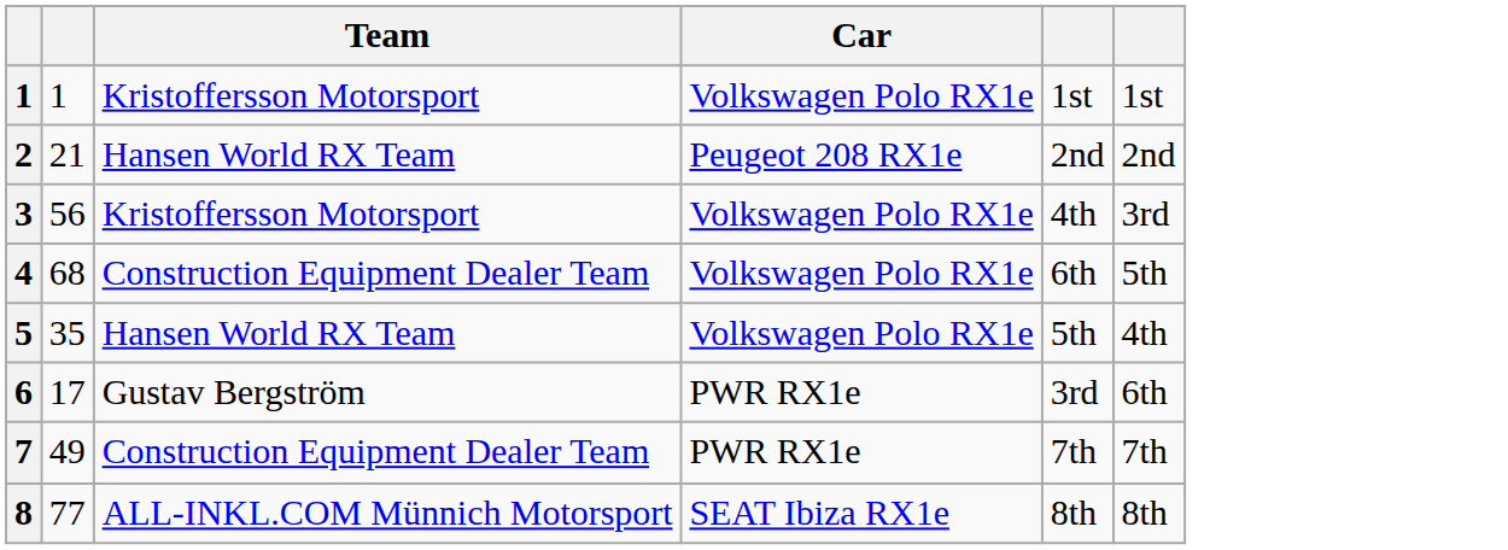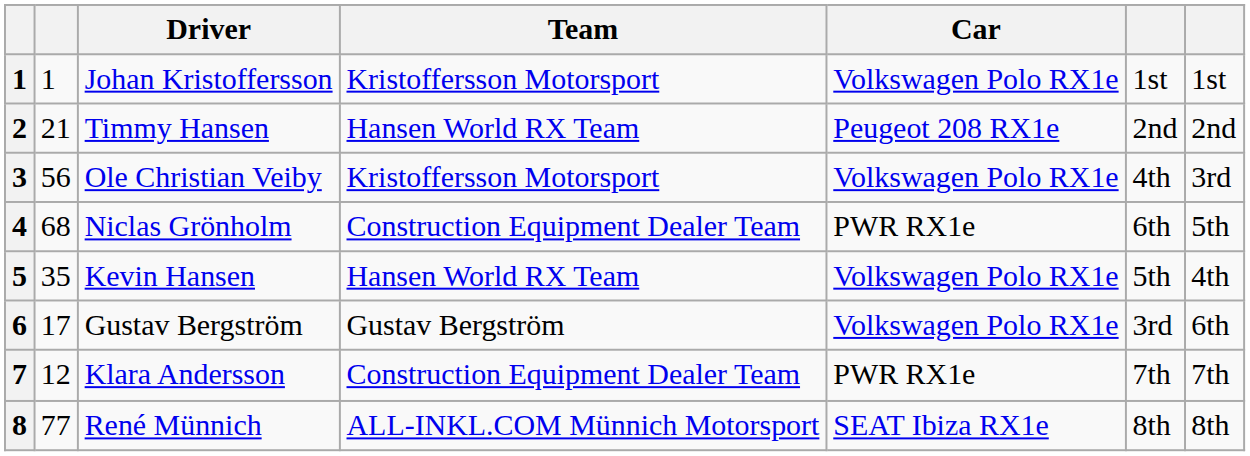 <table class="wikitable" style="font-size:95%">
 <tr>
 <th></th>
 <th></th>
+<th>Driver</th>
 <th>Team</th>
 <th>Car</th>
 <th></th>
 <th></th>
 </tr>
 <tr>
 <th>1</th>
 <td>1</td>
+<td> <a href='#'>Johan Kristoffersson</a></td>
 <td><a href='#'>Kristoffersson Motorsport</a></td>
 <td><a href='#'>Volkswagen Polo RX1e</a></td>
 <td>1st</td>
 <td>1st</td>
 </tr>
 <tr>
 <th>2</th>
 <td>21</td>
+<td> <a href='#'>Timmy Hansen</a></td>
 <td><a href='#'>Hansen World RX Team</a></td>
 <td><a href='#'>Peugeot 208 RX1e</a></td>
 <td>2nd</td>
 <td>2nd</td>
 </tr>
 <tr>
 <th>3</th>
 <td>56</td>
+<td> <a href='#'>Ole Christian Veiby</a></td>
 <td><a href='#'>Kristoffersson Motorsport</a></td>
 <td><a href='#'>Volkswagen Polo RX1e</a></td>
 <td>4th</td>
 <td>3rd</td>
 </tr>
 <tr>
 <th>4</th>
 <td>68</td>
+<td> <a href='#'>Niclas Grönholm</a></td>
 <td><a href='#'>Construction Equipment Dealer Team</a></td>
-<td><a href='#'>Volkswagen Polo RX1e</a></td>
+<td>PWR RX1e</td>
 <td>6th</td>
 <td>5th</td>
 </tr>
 <tr>
 <th>5</th>
 <td>35</td>
+<td> <a href='#'>Kevin Hansen</a></td>
 <td><a href='#'>Hansen World RX Team</a></td>
 <td><a href='#'>Volkswagen Polo RX1e</a></td>
 <td>5th</td>
 <td>4th</td>
 </tr>
 <tr>
 <th>6</th>
 <td>17</td>
+<td> Gustav Bergström</td>
 <td>Gustav Bergström</td>
-<td>PWR RX1e</td>
+<td><a href='#'>Volkswagen Polo RX1e</a></td>
 <td>3rd</td>
 <td>6th</td>
 </tr>
 <tr>
 <th>7</th>
-<td>49</td>
+<td>12</td>
+<td> <a href='#'>Klara Andersson</a></td>
 <td><a href='#'>Construction Equipment Dealer Team</a></td>
 <td>PWR RX1e</td>
 <td>7th</td>
 <td>7th</td>
 </tr>
 <tr>
 <th>8</th>
 <td>77</td>
+<td> <a href='#'>René Münnich</a></td>
 <td><a href='#'>ALL-INKL.COM Münnich Motorsport</a></td>
 <td><a href='#'>SEAT Ibiza RX1e</a></td>
 <td>8th</td>
 <td>8th</td>
 </tr>
 </table>
